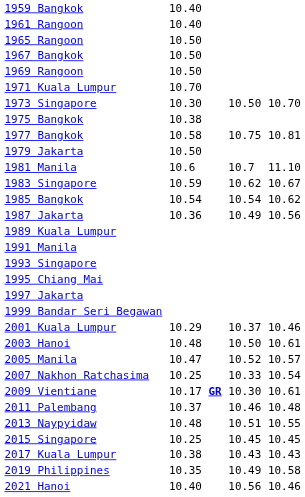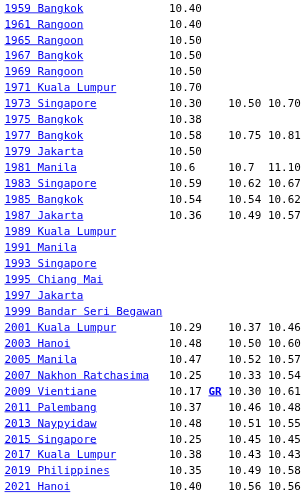 <table>
 <tr>
 <td><a href='#'>1959 Bangkok</a></td>
 <td></td>
 <td>10.40</td>
 <td></td>
 <td></td>
 <td></td>
 <td></td>
 </tr>
 <tr>
 <td><a href='#'>1961 Rangoon</a></td>
 <td></td>
 <td>10.40</td>
 <td></td>
 <td></td>
 <td></td>
 <td></td>
 </tr>
 <tr>
 <td><a href='#'>1965 Rangoon</a></td>
 <td></td>
 <td>10.50</td>
 <td></td>
 <td></td>
 <td></td>
 <td></td>
 </tr>
 <tr>
 <td><a href='#'>1967 Bangkok</a></td>
 <td></td>
 <td>10.50</td>
 <td></td>
 <td></td>
 <td></td>
 <td></td>
 </tr>
 <tr>
 <td><a href='#'>1969 Rangoon</a></td>
 <td></td>
 <td>10.50</td>
 <td></td>
 <td></td>
 <td></td>
 <td></td>
 </tr>
 <tr>
 <td><a href='#'>1971 Kuala Lumpur</a></td>
 <td></td>
 <td>10.70</td>
 <td></td>
 <td></td>
 <td></td>
 <td></td>
 </tr>
 <tr>
 <td><a href='#'>1973 Singapore</a></td>
 <td></td>
 <td>10.30</td>
 <td></td>
 <td>10.50</td>
 <td></td>
 <td>10.70</td>
 </tr>
 <tr>
 <td><a href='#'>1975 Bangkok</a></td>
 <td></td>
 <td>10.38</td>
 <td></td>
 <td></td>
 <td></td>
 <td></td>
 </tr>
 <tr>
 <td><a href='#'>1977 Bangkok</a></td>
 <td></td>
 <td>10.58</td>
 <td></td>
 <td>10.75</td>
 <td></td>
 <td>10.81</td>
 </tr>
 <tr>
 <td><a href='#'>1979 Jakarta</a></td>
 <td></td>
 <td>10.50</td>
 <td></td>
 <td></td>
 <td></td>
 <td></td>
 </tr>
 <tr>
 <td><a href='#'>1981 Manila</a></td>
 <td></td>
 <td>10.6</td>
 <td></td>
 <td>10.7</td>
 <td></td>
 <td>11.10</td>
 </tr>
 <tr>
 <td><a href='#'>1983 Singapore</a></td>
 <td></td>
 <td>10.59</td>
 <td></td>
 <td>10.62</td>
 <td></td>
 <td>10.67</td>
 </tr>
 <tr>
 <td><a href='#'>1985 Bangkok</a></td>
 <td></td>
 <td>10.54</td>
 <td></td>
 <td>10.54</td>
 <td></td>
 <td>10.62</td>
 </tr>
 <tr>
 <td><a href='#'>1987 Jakarta</a></td>
 <td></td>
 <td>10.36</td>
 <td></td>
 <td>10.49</td>
 <td></td>
-<td>10.56</td>
+<td>10.57</td>
 </tr>
 <tr>
 <td><a href='#'>1989 Kuala Lumpur</a></td>
 <td></td>
 <td></td>
 <td></td>
 <td></td>
 <td></td>
 <td></td>
 </tr>
 <tr>
 <td><a href='#'>1991 Manila</a></td>
 <td></td>
 <td></td>
 <td></td>
 <td></td>
 <td></td>
 <td></td>
 </tr>
 <tr>
 <td><a href='#'>1993 Singapore</a></td>
 <td></td>
 <td></td>
 <td></td>
 <td></td>
 <td></td>
 <td></td>
 </tr>
 <tr>
 <td><a href='#'>1995 Chiang Mai</a></td>
 <td></td>
 <td></td>
 <td></td>
 <td></td>
 <td></td>
 <td></td>
 </tr>
 <tr>
 <td><a href='#'>1997 Jakarta</a></td>
 <td></td>
 <td></td>
 <td></td>
 <td></td>
 <td></td>
 <td></td>
 </tr>
 <tr>
 <td><a href='#'>1999 Bandar Seri Begawan</a></td>
 <td></td>
 <td></td>
 <td></td>
 <td></td>
 <td></td>
 <td></td>
 </tr>
 <tr>
 <td><a href='#'>2001 Kuala Lumpur</a></td>
 <td></td>
 <td>10.29</td>
 <td></td>
 <td>10.37</td>
 <td></td>
 <td>10.46</td>
 </tr>
 <tr>
 <td><a href='#'>2003 Hanoi</a></td>
 <td></td>
 <td>10.48</td>
 <td></td>
 <td>10.50</td>
 <td></td>
-<td>10.61</td>
+<td>10.60</td>
 </tr>
 <tr>
 <td><a href='#'>2005 Manila</a></td>
 <td></td>
 <td>10.47</td>
 <td></td>
 <td>10.52</td>
 <td></td>
 <td>10.57</td>
 </tr>
 <tr>
 <td><a href='#'>2007 Nakhon Ratchasima</a></td>
 <td></td>
 <td>10.25</td>
 <td></td>
 <td>10.33</td>
 <td></td>
 <td>10.54</td>
 </tr>
 <tr>
 <td><a href='#'>2009 Vientiane</a></td>
 <td></td>
 <td>10.17 <strong><a href='#'>GR</a></strong></td>
 <td></td>
 <td>10.30</td>
 <td></td>
 <td>10.61</td>
 </tr>
 <tr>
 <td><a href='#'>2011 Palembang</a></td>
 <td></td>
 <td>10.37</td>
 <td></td>
 <td>10.46</td>
 <td></td>
 <td>10.48</td>
 </tr>
 <tr>
 <td><a href='#'>2013 Naypyidaw</a></td>
 <td></td>
 <td>10.48</td>
 <td></td>
 <td>10.51</td>
 <td></td>
 <td>10.55</td>
 </tr>
 <tr>
 <td><a href='#'>2015 Singapore</a></td>
 <td></td>
 <td>10.25</td>
 <td></td>
 <td>10.45</td>
 <td></td>
 <td>10.45</td>
 </tr>
 <tr>
 <td><a href='#'>2017 Kuala Lumpur</a></td>
 <td></td>
 <td>10.38</td>
 <td></td>
 <td>10.43</td>
 <td></td>
 <td>10.43</td>
 </tr>
 <tr>
 <td><a href='#'>2019 Philippines</a></td>
 <td></td>
 <td>10.35</td>
 <td></td>
 <td>10.49</td>
 <td></td>
 <td>10.58</td>
 </tr>
 <tr>
 <td><a href='#'>2021 Hanoi</a></td>
 <td></td>
 <td>10.40</td>
 <td></td>
 <td>10.56</td>
 <td></td>
-<td>10.46</td>
+<td>10.56</td>
 </tr>
 <tr>
 </tr>
 </table>
